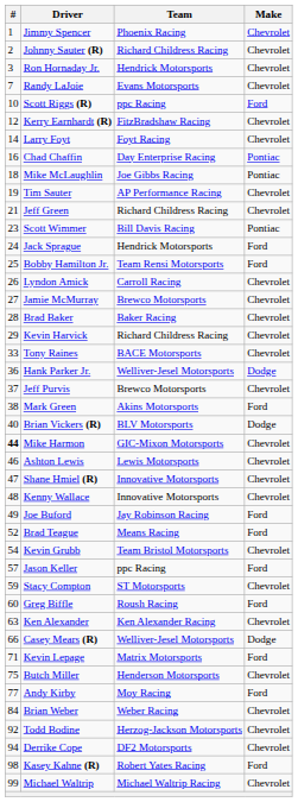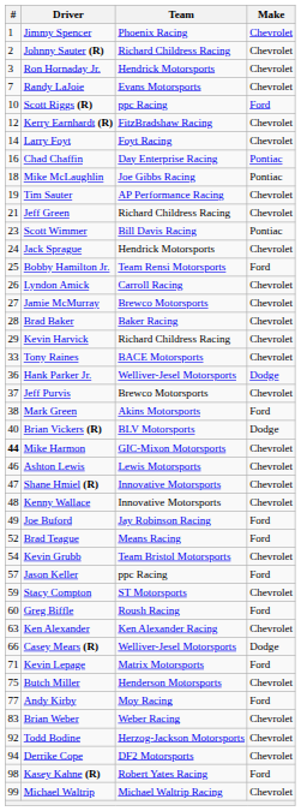 <table class="wikitable" style="font-size:95%">
 <tr>
 <th>#</th>
 <th>Driver</th>
 <th>Team</th>
 <th>Make</th>
 </tr>
 <tr>
 <td>1</td>
 <td><a href='#'>Jimmy Spencer</a></td>
 <td><a href='#'>Phoenix Racing</a></td>
 <td><a href='#'>Chevrolet</a></td>
 </tr>
 <tr>
 <td>2</td>
 <td><a href='#'>Johnny Sauter</a> <strong>(R)</strong></td>
 <td><a href='#'>Richard Childress Racing</a></td>
 <td>Chevrolet</td>
 </tr>
 <tr>
 <td>3</td>
 <td><a href='#'>Ron Hornaday Jr.</a></td>
 <td><a href='#'>Hendrick Motorsports</a></td>
 <td>Chevrolet</td>
 </tr>
 <tr>
 <td>7</td>
 <td><a href='#'>Randy LaJoie</a></td>
 <td><a href='#'>Evans Motorsports</a></td>
 <td>Chevrolet</td>
 </tr>
 <tr>
 <td>10</td>
 <td><a href='#'>Scott Riggs</a> <strong>(R)</strong></td>
 <td><a href='#'>ppc Racing</a></td>
 <td><a href='#'>Ford</a></td>
 </tr>
 <tr>
 <td>12</td>
 <td><a href='#'>Kerry Earnhardt</a> <strong>(R)</strong></td>
 <td><a href='#'>FitzBradshaw Racing</a></td>
 <td>Chevrolet</td>
 </tr>
 <tr>
 <td>14</td>
 <td><a href='#'>Larry Foyt</a></td>
 <td><a href='#'>Foyt Racing</a></td>
 <td>Chevrolet</td>
 </tr>
 <tr>
 <td>16</td>
 <td><a href='#'>Chad Chaffin</a></td>
 <td><a href='#'>Day Enterprise Racing</a></td>
 <td><a href='#'>Pontiac</a></td>
 </tr>
 <tr>
 <td>18</td>
 <td><a href='#'>Mike McLaughlin</a></td>
 <td><a href='#'>Joe Gibbs Racing</a></td>
 <td>Pontiac</td>
 </tr>
 <tr>
 <td>19</td>
 <td><a href='#'>Tim Sauter</a></td>
 <td><a href='#'>AP Performance Racing</a></td>
 <td>Chevrolet</td>
 </tr>
 <tr>
 <td>21</td>
 <td><a href='#'>Jeff Green</a></td>
 <td>Richard Childress Racing</td>
 <td>Chevrolet</td>
 </tr>
 <tr>
 <td>23</td>
 <td><a href='#'>Scott Wimmer</a></td>
 <td><a href='#'>Bill Davis Racing</a></td>
 <td>Pontiac</td>
 </tr>
 <tr>
 <td>24</td>
 <td><a href='#'>Jack Sprague</a></td>
 <td>Hendrick Motorsports</td>
-<td>Ford</td>
+<td>Chevrolet</td>
 </tr>
 <tr>
 <td>25</td>
 <td><a href='#'>Bobby Hamilton Jr.</a></td>
 <td><a href='#'>Team Rensi Motorsports</a></td>
 <td>Ford</td>
 </tr>
 <tr>
 <td>26</td>
 <td><a href='#'>Lyndon Amick</a></td>
 <td><a href='#'>Carroll Racing</a></td>
 <td>Chevrolet</td>
 </tr>
 <tr>
 <td>27</td>
 <td><a href='#'>Jamie McMurray</a></td>
 <td><a href='#'>Brewco Motorsports</a></td>
 <td>Chevrolet</td>
 </tr>
 <tr>
 <td>28</td>
 <td><a href='#'>Brad Baker</a></td>
 <td><a href='#'>Baker Racing</a></td>
 <td>Chevrolet</td>
 </tr>
 <tr>
 <td>29</td>
 <td><a href='#'>Kevin Harvick</a></td>
 <td>Richard Childress Racing</td>
 <td>Chevrolet</td>
 </tr>
 <tr>
 <td>33</td>
 <td><a href='#'>Tony Raines</a></td>
 <td><a href='#'>BACE Motorsports</a></td>
 <td>Chevrolet</td>
 </tr>
 <tr>
 <td>36</td>
 <td><a href='#'>Hank Parker Jr.</a></td>
 <td><a href='#'>Welliver-Jesel Motorsports</a></td>
 <td><a href='#'>Dodge</a></td>
 </tr>
 <tr>
 <td>37</td>
 <td><a href='#'>Jeff Purvis</a></td>
 <td>Brewco Motorsports</td>
 <td>Chevrolet</td>
 </tr>
 <tr>
 <td>38</td>
 <td><a href='#'>Mark Green</a></td>
 <td><a href='#'>Akins Motorsports</a></td>
 <td>Ford</td>
 </tr>
 <tr>
 <td>40</td>
 <td><a href='#'>Brian Vickers</a> <strong>(R)</strong></td>
 <td><a href='#'>BLV Motorsports</a></td>
 <td>Dodge</td>
 </tr>
 <tr>
 <td><strong>44</strong></td>
 <td><a href='#'>Mike Harmon</a></td>
 <td><a href='#'>GIC-Mixon Motorsports</a></td>
 <td>Chevrolet</td>
 </tr>
 <tr>
 <td>46</td>
 <td><a href='#'>Ashton Lewis</a></td>
 <td><a href='#'>Lewis Motorsports</a></td>
 <td>Chevrolet</td>
 </tr>
 <tr>
 <td>47</td>
 <td><a href='#'>Shane Hmiel</a> <strong>(R)</strong></td>
 <td><a href='#'>Innovative Motorsports</a></td>
 <td>Chevrolet</td>
 </tr>
 <tr>
 <td>48</td>
 <td><a href='#'>Kenny Wallace</a></td>
 <td>Innovative Motorsports</td>
 <td>Chevrolet</td>
 </tr>
 <tr>
 <td>49</td>
 <td><a href='#'>Joe Buford</a></td>
 <td><a href='#'>Jay Robinson Racing</a></td>
 <td>Ford</td>
 </tr>
 <tr>
 <td>52</td>
 <td><a href='#'>Brad Teague</a></td>
 <td><a href='#'>Means Racing</a></td>
 <td>Ford</td>
 </tr>
 <tr>
 <td>54</td>
 <td><a href='#'>Kevin Grubb</a></td>
 <td><a href='#'>Team Bristol Motorsports</a></td>
 <td>Chevrolet</td>
 </tr>
 <tr>
 <td>57</td>
 <td><a href='#'>Jason Keller</a></td>
 <td>ppc Racing</td>
 <td>Ford</td>
 </tr>
 <tr>
 <td>59</td>
 <td><a href='#'>Stacy Compton</a></td>
 <td><a href='#'>ST Motorsports</a></td>
 <td>Chevrolet</td>
 </tr>
 <tr>
 <td>60</td>
 <td><a href='#'>Greg Biffle</a></td>
 <td><a href='#'>Roush Racing</a></td>
 <td>Ford</td>
 </tr>
 <tr>
 <td>63</td>
 <td><a href='#'>Ken Alexander</a></td>
 <td><a href='#'>Ken Alexander Racing</a></td>
 <td>Chevrolet</td>
 </tr>
 <tr>
 <td>66</td>
 <td><a href='#'>Casey Mears</a> <strong>(R)</strong></td>
 <td><a href='#'>Welliver-Jesel Motorsports</a></td>
 <td>Dodge</td>
 </tr>
 <tr>
 <td>71</td>
 <td><a href='#'>Kevin Lepage</a></td>
 <td><a href='#'>Matrix Motorsports</a></td>
 <td>Ford</td>
 </tr>
 <tr>
 <td>75</td>
 <td><a href='#'>Butch Miller</a></td>
 <td><a href='#'>Henderson Motorsports</a></td>
 <td>Chevrolet</td>
 </tr>
 <tr>
 <td>77</td>
 <td><a href='#'>Andy Kirby</a></td>
 <td><a href='#'>Moy Racing</a></td>
 <td>Ford</td>
 </tr>
 <tr>
-<td>84</td>
+<td>83</td>
 <td><a href='#'>Brian Weber</a></td>
 <td><a href='#'>Weber Racing</a></td>
 <td>Chevrolet</td>
 </tr>
 <tr>
 <td>92</td>
 <td><a href='#'>Todd Bodine</a></td>
 <td><a href='#'>Herzog-Jackson Motorsports</a></td>
 <td>Chevrolet</td>
 </tr>
 <tr>
 <td>94</td>
 <td><a href='#'>Derrike Cope</a></td>
 <td><a href='#'>DF2 Motorsports</a></td>
 <td>Chevrolet</td>
 </tr>
 <tr>
 <td>98</td>
 <td><a href='#'>Kasey Kahne</a> <strong>(R)</strong></td>
 <td><a href='#'>Robert Yates Racing</a></td>
 <td>Ford</td>
 </tr>
 <tr>
 <td>99</td>
 <td><a href='#'>Michael Waltrip</a></td>
 <td><a href='#'>Michael Waltrip Racing</a></td>
 <td>Chevrolet</td>
 </tr>
 <tr>
 <th colspan="4"></th>
 </tr>
 </table>
